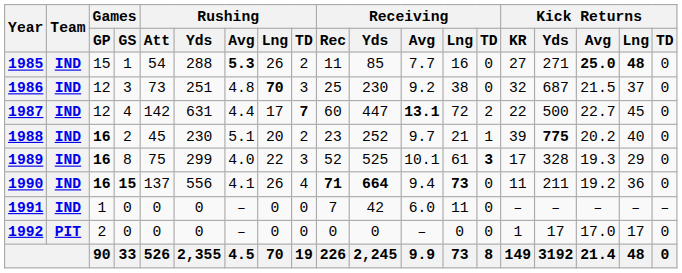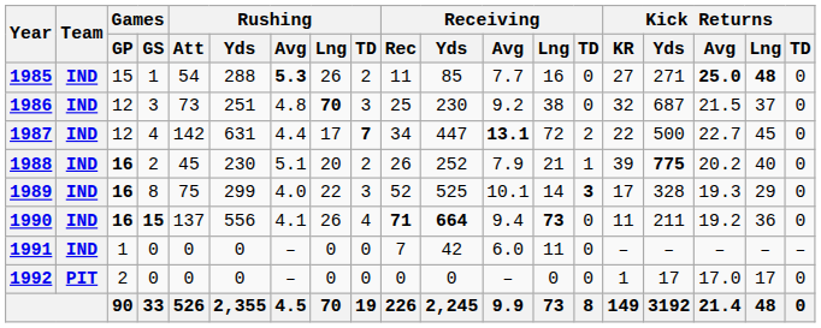 <table class=wikitable style="text-align:center">
 <tr>
 <th rowspan="2">Year</th>
 <th rowspan="2">Team</th>
 <th colspan="2">Games</th>
 <th colspan="5">Rushing</th>
 <th colspan="5">Receiving</th>
 <th colspan="5">Kick Returns</th>
 </tr>
 <tr>
 <th>GP</th>
 <th>GS</th>
 <th>Att</th>
 <th>Yds</th>
 <th>Avg</th>
 <th>Lng</th>
 <th>TD</th>
 <th>Rec</th>
 <th>Yds</th>
 <th>Avg</th>
 <th>Lng</th>
 <th>TD</th>
 <th>KR</th>
 <th>Yds</th>
 <th>Avg</th>
 <th>Lng</th>
 <th>TD</th>
 </tr>
 <tr>
 <th><a href='#'>1985</a></th>
 <th><a href='#'>IND</a></th>
 <td>15</td>
 <td>1</td>
 <td>54</td>
 <td>288</td>
 <td><strong>5.3</strong></td>
 <td>26</td>
 <td>2</td>
 <td>11</td>
 <td>85</td>
 <td>7.7</td>
 <td>16</td>
 <td>0</td>
 <td>27</td>
 <td>271</td>
 <td><strong>25.0</strong></td>
 <td><strong>48</strong></td>
 <td>0</td>
 </tr>
 <tr>
 <th><a href='#'>1986</a></th>
 <th><a href='#'>IND</a></th>
 <td>12</td>
 <td>3</td>
 <td>73</td>
 <td>251</td>
 <td>4.8</td>
 <td><strong>70</strong></td>
 <td>3</td>
 <td>25</td>
 <td>230</td>
 <td>9.2</td>
 <td>38</td>
 <td>0</td>
 <td>32</td>
 <td>687</td>
 <td>21.5</td>
 <td>37</td>
 <td>0</td>
 </tr>
 <tr>
 <th><a href='#'>1987</a></th>
 <th><a href='#'>IND</a></th>
 <td>12</td>
 <td>4</td>
 <td>142</td>
 <td>631</td>
 <td>4.4</td>
 <td>17</td>
 <td><strong>7</strong></td>
-<td>60</td>
+<td>34</td>
 <td>447</td>
 <td><strong>13.1</strong></td>
 <td>72</td>
 <td>2</td>
 <td>22</td>
 <td>500</td>
 <td>22.7</td>
 <td>45</td>
 <td>0</td>
 </tr>
 <tr>
 <th><a href='#'>1988</a></th>
 <th><a href='#'>IND</a></th>
 <td><strong>16</strong></td>
 <td>2</td>
 <td>45</td>
 <td>230</td>
 <td>5.1</td>
 <td>20</td>
 <td>2</td>
-<td>23</td>
+<td>26</td>
 <td>252</td>
-<td>9.7</td>
+<td>7.9</td>
 <td>21</td>
 <td>1</td>
 <td>39</td>
 <td><strong>775</strong></td>
 <td>20.2</td>
 <td>40</td>
 <td>0</td>
 </tr>
 <tr>
 <th><a href='#'>1989</a></th>
 <th><a href='#'>IND</a></th>
 <td><strong>16</strong></td>
 <td>8</td>
 <td>75</td>
 <td>299</td>
 <td>4.0</td>
 <td>22</td>
 <td>3</td>
 <td>52</td>
 <td>525</td>
 <td>10.1</td>
-<td>61</td>
+<td>14</td>
 <td><strong>3</strong></td>
 <td>17</td>
 <td>328</td>
 <td>19.3</td>
 <td>29</td>
 <td>0</td>
 </tr>
 <tr>
 <th><a href='#'>1990</a></th>
 <th><a href='#'>IND</a></th>
 <td><strong>16</strong></td>
 <td><strong>15</strong></td>
 <td>137</td>
 <td>556</td>
 <td>4.1</td>
 <td>26</td>
 <td>4</td>
 <td><strong>71</strong></td>
 <td><strong>664</strong></td>
 <td>9.4</td>
 <td><strong>73</strong></td>
 <td>0</td>
 <td>11</td>
 <td>211</td>
 <td>19.2</td>
 <td>36</td>
 <td>0</td>
 </tr>
 <tr>
 <th><a href='#'>1991</a></th>
 <th><a href='#'>IND</a></th>
 <td>1</td>
 <td>0</td>
 <td>0</td>
 <td>0</td>
 <td>–</td>
 <td>0</td>
 <td>0</td>
 <td>7</td>
 <td>42</td>
 <td>6.0</td>
 <td>11</td>
 <td>0</td>
 <td>–</td>
 <td>–</td>
 <td>–</td>
 <td>–</td>
 <td>–</td>
 </tr>
 <tr>
 <th><a href='#'>1992</a></th>
 <th><a href='#'>PIT</a></th>
 <td>2</td>
 <td>0</td>
 <td>0</td>
 <td>0</td>
 <td>–</td>
 <td>0</td>
 <td>0</td>
 <td>0</td>
 <td>0</td>
 <td>–</td>
 <td>0</td>
 <td>0</td>
 <td>1</td>
 <td>17</td>
 <td>17.0</td>
 <td>17</td>
 <td>0</td>
 </tr>
 <tr>
 <th colspan="2"></th>
 <th>90</th>
 <th>33</th>
 <th>526</th>
 <th>2,355</th>
 <th>4.5</th>
 <th>70</th>
 <th>19</th>
 <th>226</th>
 <th>2,245</th>
 <th>9.9</th>
 <th>73</th>
 <th>8</th>
 <th>149</th>
 <th>3192</th>
 <th>21.4</th>
 <th>48</th>
 <th>0</th>
 </tr>
 </table>
